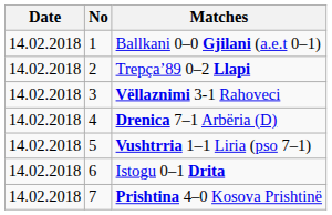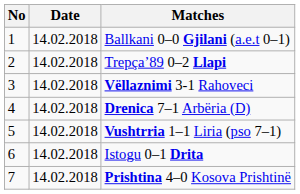 <table class="wikitable">
 <tr>
+<th>No</th>
 <th>Date</th>
-<th>No</th>
 <th>Matches</th>
 </tr>
 <tr>
+<td>1</td>
 <td>14.02.2018</td>
-<td>1</td>
 <td><a href='#'>Ballkani</a> 0–0 <strong><a href='#'>Gjilani</a></strong> (<a href='#'>a.e.t</a> 0–1)</td>
 </tr>
 <tr>
+<td>2</td>
 <td>14.02.2018</td>
-<td>2</td>
 <td><a href='#'>Trepça’89</a> 0–2 <strong><a href='#'>Llapi</a></strong></td>
 </tr>
 <tr>
+<td>3</td>
 <td>14.02.2018</td>
-<td>3</td>
 <td><strong><a href='#'>Vëllaznimi</a></strong> 3-1 <a href='#'>Rahoveci</a></td>
 </tr>
 <tr>
+<td>4</td>
 <td>14.02.2018</td>
-<td>4</td>
 <td><strong><a href='#'>Drenica</a></strong> 7–1 <a href='#'>Arbëria (D)</a></td>
 </tr>
 <tr>
+<td>5</td>
 <td>14.02.2018</td>
-<td>5</td>
 <td><strong><a href='#'>Vushtrria</a></strong> 1–1 <a href='#'>Liria</a> (<a href='#'>pso</a> 7–1)</td>
 </tr>
 <tr>
+<td>6</td>
 <td>14.02.2018</td>
-<td>6</td>
 <td><a href='#'>Istogu</a> 0–1 <strong><a href='#'>Drita</a></strong></td>
 </tr>
 <tr>
+<td>7</td>
 <td>14.02.2018</td>
-<td>7</td>
 <td><strong><a href='#'>Prishtina</a></strong> 4–0 <a href='#'>Kosova Prishtinë</a></td>
 </tr>
 </table>
